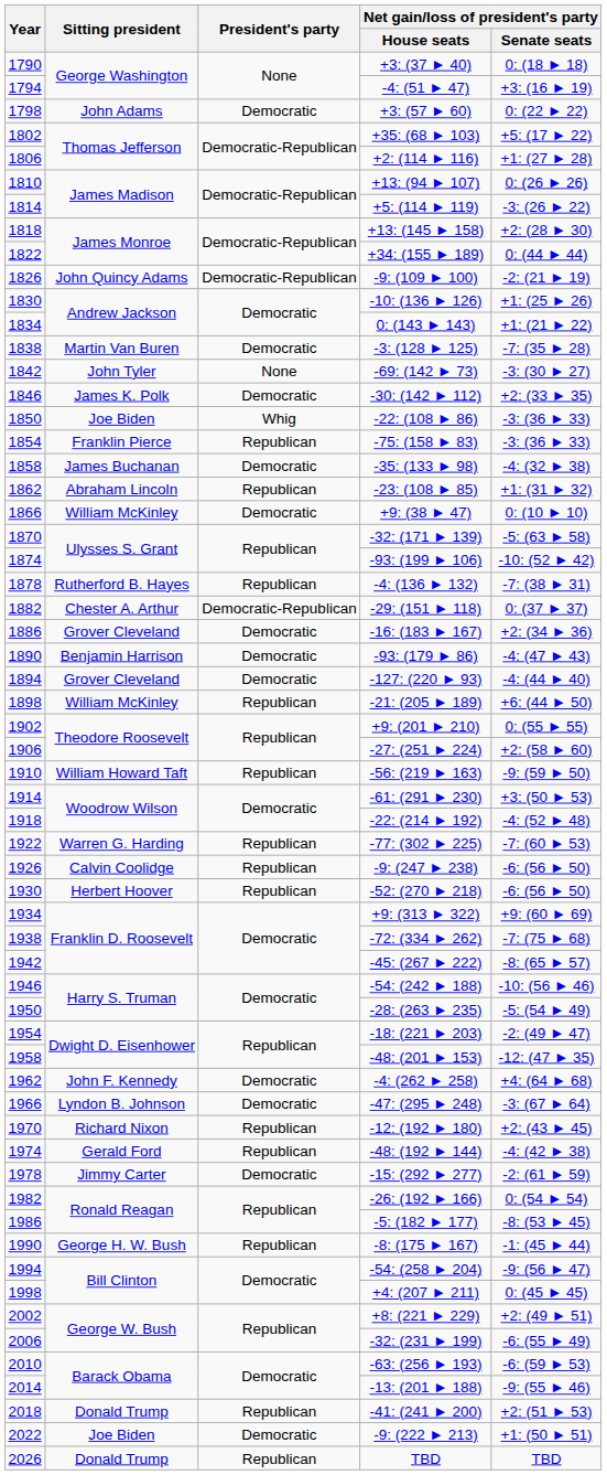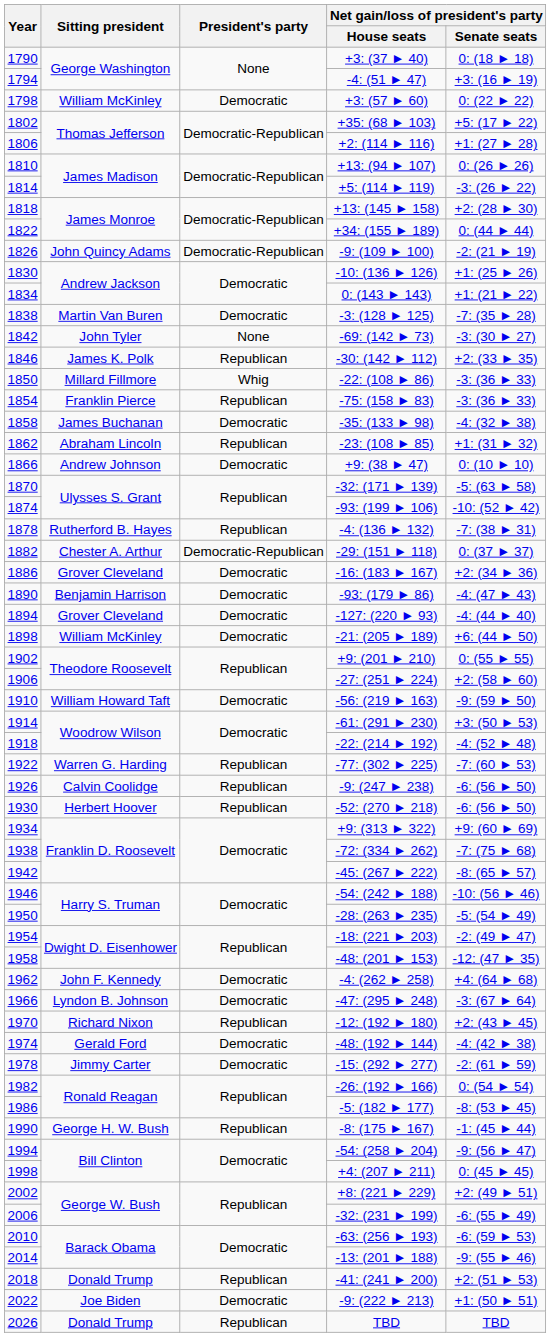 <table class="wikitable" style="font-size:95%; border-collapse: collapse; text-align:center;">
 <tr>
 <th rowspan=2>Year</th>
 <th rowspan=2>Sitting president</th>
 <th rowspan=2>President's party</th>
 <th colspan=3>Net gain/loss of president's party</th>
 </tr>
 <tr>
 <th>House seats</th>
 <th>Senate seats</th>
 </tr>
 <tr>
 <td><a href='#'>1790</a></td>
 <td rowspan=2><a href='#'>George Washington</a></td>
 <td rowspan=2>None</td>
 <td><a href='#'>+3: (37 ► 40)</a></td>
 <td><a href='#'>0: (18 ► 18)</a></td>
 </tr>
 <tr>
 <td><a href='#'>1794</a></td>
 <td><a href='#'>-4: (51 ► 47)</a></td>
 <td><a href='#'>+3: (16 ► 19)</a></td>
 </tr>
 <tr>
 <td><a href='#'>1798</a></td>
-<td><a href='#'>John Adams</a></td>
+<td><a href='#'>William McKinley</a></td>
 <td>Democratic</td>
 <td><a href='#'>+3: (57 ► 60)</a></td>
 <td><a href='#'>0: (22 ► 22)</a></td>
 </tr>
 <tr>
 <td><a href='#'>1802</a></td>
 <td rowspan=2><a href='#'>Thomas Jefferson</a></td>
 <td rowspan=2 >Democratic-Republican</td>
 <td><a href='#'>+35: (68 ► 103)</a></td>
 <td><a href='#'>+5: (17 ► 22)</a></td>
 </tr>
 <tr>
 <td><a href='#'>1806</a></td>
 <td><a href='#'>+2: (114 ► 116)</a></td>
 <td><a href='#'>+1: (27 ► 28)</a></td>
 </tr>
 <tr>
 <td><a href='#'>1810</a></td>
 <td rowspan=2><a href='#'>James Madison</a></td>
 <td rowspan=2 >Democratic-Republican</td>
 <td><a href='#'>+13: (94 ► 107)</a></td>
 <td><a href='#'>0: (26 ► 26)</a></td>
 </tr>
 <tr>
 <td><a href='#'>1814</a></td>
 <td><a href='#'>+5: (114 ► 119)</a></td>
 <td><a href='#'>-3: (26 ► 22)</a></td>
 </tr>
 <tr>
 <td><a href='#'>1818</a></td>
 <td rowspan=2><a href='#'>James Monroe</a></td>
 <td rowspan = 2 >Democratic-Republican</td>
 <td><a href='#'>+13: (145 ► 158)</a></td>
 <td><a href='#'>+2: (28 ► 30)</a></td>
 </tr>
 <tr>
 <td><a href='#'>1822</a></td>
 <td><a href='#'>+34: (155 ► 189)</a></td>
 <td><a href='#'>0: (44 ► 44)</a></td>
 </tr>
 <tr>
 <td><a href='#'>1826</a></td>
 <td><a href='#'>John Quincy Adams</a></td>
 <td>Democratic-Republican</td>
 <td><a href='#'>-9: (109 ► 100)</a></td>
 <td><a href='#'>-2: (21 ► 19)</a></td>
 </tr>
 <tr>
 <td><a href='#'>1830</a></td>
 <td rowspan=2><a href='#'>Andrew Jackson</a></td>
 <td rowspan=2 >Democratic</td>
 <td><a href='#'>-10: (136 ► 126)</a></td>
 <td><a href='#'>+1: (25 ► 26)</a></td>
 </tr>
 <tr>
 <td><a href='#'>1834</a></td>
 <td><a href='#'>0: (143 ► 143)</a></td>
 <td><a href='#'>+1: (21 ► 22)</a></td>
 </tr>
 <tr>
 <td><a href='#'>1838</a></td>
 <td><a href='#'>Martin Van Buren</a></td>
 <td>Democratic</td>
 <td><a href='#'>-3: (128 ► 125)</a></td>
 <td><a href='#'>-7: (35 ► 28)</a></td>
 </tr>
 <tr>
 <td><a href='#'>1842</a></td>
 <td><a href='#'>John Tyler</a></td>
 <td>None</td>
 <td><a href='#'>-69: (142 ► 73)</a></td>
 <td><a href='#'>-3: (30 ► 27)</a></td>
 </tr>
 <tr>
 <td><a href='#'>1846</a></td>
 <td><a href='#'>James K. Polk</a></td>
-<td>Democratic</td>
+<td>Republican</td>
 <td><a href='#'>-30: (142 ► 112)</a></td>
 <td><a href='#'>+2: (33 ► 35)</a></td>
 </tr>
 <tr>
 <td><a href='#'>1850</a></td>
-<td><a href='#'>Joe Biden</a></td>
+<td><a href='#'>Millard Fillmore</a></td>
 <td>Whig</td>
 <td><a href='#'>-22: (108 ► 86)</a></td>
 <td><a href='#'>-3: (36 ► 33)</a></td>
 </tr>
 <tr>
 <td><a href='#'>1854</a></td>
 <td><a href='#'>Franklin Pierce</a></td>
 <td>Republican</td>
 <td><a href='#'>-75: (158 ► 83)</a></td>
 <td><a href='#'>-3: (36 ► 33)</a></td>
 </tr>
 <tr>
 <td><a href='#'>1858</a></td>
 <td><a href='#'>James Buchanan</a></td>
 <td>Democratic</td>
 <td><a href='#'>-35: (133 ► 98)</a></td>
 <td><a href='#'>-4: (32 ► 38)</a></td>
 </tr>
 <tr>
 <td><a href='#'>1862</a></td>
 <td><a href='#'>Abraham Lincoln</a></td>
 <td>Republican</td>
 <td><a href='#'>-23: (108 ► 85)</a></td>
 <td><a href='#'>+1: (31 ► 32)</a></td>
 </tr>
 <tr>
 <td><a href='#'>1866</a></td>
-<td><a href='#'>William McKinley</a></td>
+<td><a href='#'>Andrew Johnson</a></td>
 <td>Democratic</td>
 <td><a href='#'>+9: (38 ► 47)</a></td>
 <td><a href='#'>0: (10 ► 10)</a></td>
 </tr>
 <tr>
 <td><a href='#'>1870</a></td>
 <td rowspan = 2><a href='#'>Ulysses S. Grant</a></td>
 <td rowspan = 2 >Republican</td>
 <td><a href='#'>-32: (171 ► 139)</a></td>
 <td><a href='#'>-5: (63 ► 58)</a></td>
 </tr>
 <tr>
 <td><a href='#'>1874</a></td>
 <td><a href='#'>-93: (199 ► 106)</a></td>
 <td><a href='#'>-10: (52 ► 42)</a></td>
 </tr>
 <tr>
 <td><a href='#'>1878</a></td>
 <td><a href='#'>Rutherford B. Hayes</a></td>
 <td>Republican</td>
 <td><a href='#'>-4: (136 ► 132)</a></td>
 <td><a href='#'>-7: (38 ► 31)</a></td>
 </tr>
 <tr>
 <td><a href='#'>1882</a></td>
 <td><a href='#'>Chester A. Arthur</a></td>
 <td>Democratic-Republican</td>
 <td><a href='#'>-29: (151 ► 118)</a></td>
 <td><a href='#'>0: (37 ► 37)</a></td>
 </tr>
 <tr>
 <td><a href='#'>1886</a></td>
 <td><a href='#'>Grover Cleveland</a></td>
 <td>Democratic</td>
 <td><a href='#'>-16: (183 ► 167)</a></td>
 <td><a href='#'>+2: (34 ► 36)</a></td>
 </tr>
 <tr>
 <td><a href='#'>1890</a></td>
 <td><a href='#'>Benjamin Harrison</a></td>
 <td>Democratic</td>
 <td><a href='#'>-93: (179 ► 86)</a></td>
 <td><a href='#'>-4: (47 ► 43)</a></td>
 </tr>
 <tr>
 <td><a href='#'>1894</a></td>
 <td><a href='#'>Grover Cleveland</a></td>
 <td>Democratic</td>
 <td><a href='#'>-127: (220 ► 93)</a></td>
 <td><a href='#'>-4: (44 ► 40)</a></td>
 </tr>
 <tr>
 <td><a href='#'>1898</a></td>
 <td><a href='#'>William McKinley</a></td>
-<td>Republican</td>
+<td>Democratic</td>
 <td><a href='#'>-21: (205 ► 189)</a></td>
 <td><a href='#'>+6: (44 ► 50)</a></td>
 </tr>
 <tr>
 <td><a href='#'>1902</a></td>
 <td rowspan = 2><a href='#'>Theodore Roosevelt</a></td>
 <td rowspan = 2 >Republican</td>
 <td><a href='#'>+9: (201 ► 210)</a></td>
 <td><a href='#'>0: (55 ► 55)</a></td>
 </tr>
 <tr>
 <td><a href='#'>1906</a></td>
 <td><a href='#'>-27: (251 ► 224)</a></td>
 <td><a href='#'>+2: (58 ► 60)</a></td>
 </tr>
 <tr>
 <td><a href='#'>1910</a></td>
 <td><a href='#'>William Howard Taft</a></td>
-<td>Republican</td>
+<td>Democratic</td>
 <td><a href='#'>-56: (219 ► 163)</a></td>
 <td><a href='#'>-9: (59 ► 50)</a></td>
 </tr>
 <tr>
 <td><a href='#'>1914</a></td>
 <td rowspan=2><a href='#'>Woodrow Wilson</a></td>
 <td rowspan=2 >Democratic</td>
 <td><a href='#'>-61: (291 ► 230)</a></td>
 <td><a href='#'>+3: (50 ► 53)</a></td>
 </tr>
 <tr>
 <td><a href='#'>1918</a></td>
 <td><a href='#'>-22: (214 ► 192)</a></td>
 <td><a href='#'>-4: (52 ► 48)</a></td>
 </tr>
 <tr>
 <td><a href='#'>1922</a></td>
 <td><a href='#'>Warren G. Harding</a></td>
 <td>Republican</td>
 <td><a href='#'>-77: (302 ► 225)</a></td>
 <td><a href='#'>-7: (60 ► 53)</a></td>
 </tr>
 <tr>
 <td><a href='#'>1926</a></td>
 <td><a href='#'>Calvin Coolidge</a></td>
 <td>Republican</td>
 <td><a href='#'>-9: (247 ► 238)</a></td>
 <td><a href='#'>-6: (56 ► 50)</a></td>
 </tr>
 <tr>
 <td><a href='#'>1930</a></td>
 <td><a href='#'>Herbert Hoover</a></td>
 <td>Republican</td>
 <td><a href='#'>-52: (270 ► 218)</a></td>
 <td><a href='#'>-6: (56 ► 50)</a></td>
 </tr>
 <tr>
 <td><a href='#'>1934</a></td>
 <td rowspan=3><a href='#'>Franklin D. Roosevelt</a></td>
 <td rowspan=3 >Democratic</td>
 <td><a href='#'>+9: (313 ► 322)</a></td>
 <td><a href='#'>+9: (60 ► 69)</a></td>
 </tr>
 <tr>
 <td><a href='#'>1938</a></td>
 <td><a href='#'>-72: (334 ► 262)</a></td>
 <td><a href='#'>-7: (75 ► 68)</a></td>
 </tr>
 <tr>
 <td><a href='#'>1942</a></td>
 <td><a href='#'>-45: (267 ► 222)</a></td>
 <td><a href='#'>-8: (65 ► 57)</a></td>
 </tr>
 <tr>
 <td><a href='#'>1946</a></td>
 <td rowspan=2><a href='#'>Harry S. Truman</a></td>
 <td rowspan=2 >Democratic</td>
 <td><a href='#'>-54: (242 ► 188)</a></td>
 <td><a href='#'>-10: (56 ► 46)</a></td>
 </tr>
 <tr>
 <td><a href='#'>1950</a></td>
 <td><a href='#'>-28: (263 ► 235)</a></td>
 <td><a href='#'>-5: (54 ► 49)</a></td>
 </tr>
 <tr>
 <td><a href='#'>1954</a></td>
 <td rowspan=2><a href='#'>Dwight D. Eisenhower</a></td>
 <td rowspan=2 >Republican</td>
 <td><a href='#'>-18: (221 ► 203)</a></td>
 <td><a href='#'>-2: (49 ► 47)</a></td>
 </tr>
 <tr>
 <td><a href='#'>1958</a></td>
 <td><a href='#'>-48: (201 ► 153)</a></td>
 <td><a href='#'>-12: (47 ► 35)</a></td>
 </tr>
 <tr>
 <td><a href='#'>1962</a></td>
 <td><a href='#'>John F. Kennedy</a></td>
 <td>Democratic</td>
 <td><a href='#'>-4: (262 ► 258)</a></td>
 <td><a href='#'>+4: (64 ► 68)</a></td>
 </tr>
 <tr>
 <td><a href='#'>1966</a></td>
 <td><a href='#'>Lyndon B. Johnson</a></td>
 <td>Democratic</td>
 <td><a href='#'>-47: (295 ► 248)</a></td>
 <td><a href='#'>-3: (67 ► 64)</a></td>
 </tr>
 <tr>
 <td><a href='#'>1970</a></td>
 <td><a href='#'>Richard Nixon</a></td>
 <td>Republican</td>
 <td><a href='#'>-12: (192 ► 180)</a></td>
 <td><a href='#'>+2: (43 ► 45)</a></td>
 </tr>
 <tr>
 <td><a href='#'>1974</a></td>
 <td><a href='#'>Gerald Ford</a></td>
-<td>Republican</td>
+<td>Democratic</td>
 <td><a href='#'>-48: (192 ► 144)</a></td>
 <td><a href='#'>-4: (42 ► 38)</a></td>
 </tr>
 <tr>
 <td><a href='#'>1978</a></td>
 <td><a href='#'>Jimmy Carter</a></td>
 <td>Democratic</td>
 <td><a href='#'>-15: (292 ► 277)</a></td>
 <td><a href='#'>-2: (61 ► 59)</a></td>
 </tr>
 <tr>
 <td><a href='#'>1982</a></td>
 <td rowspan=2><a href='#'>Ronald Reagan</a></td>
 <td rowspan=2 >Republican</td>
 <td><a href='#'>-26: (192 ► 166)</a></td>
 <td><a href='#'>0: (54 ► 54)</a></td>
 </tr>
 <tr>
 <td><a href='#'>1986</a></td>
 <td><a href='#'>-5: (182 ► 177)</a></td>
 <td><a href='#'>-8: (53 ► 45)</a></td>
 </tr>
 <tr>
 <td><a href='#'>1990</a></td>
 <td><a href='#'>George H. W. Bush</a></td>
 <td>Republican</td>
 <td><a href='#'>-8: (175 ► 167)</a></td>
 <td><a href='#'>-1: (45 ► 44)</a></td>
 </tr>
 <tr>
 <td><a href='#'>1994</a></td>
 <td rowspan=2><a href='#'>Bill Clinton</a></td>
 <td rowspan=2 >Democratic</td>
 <td><a href='#'>-54: (258 ► 204)</a></td>
 <td><a href='#'>-9: (56 ► 47)</a></td>
 </tr>
 <tr>
 <td><a href='#'>1998</a></td>
 <td><a href='#'>+4: (207 ► 211)</a></td>
 <td><a href='#'>0: (45 ► 45)</a></td>
 </tr>
 <tr>
 <td><a href='#'>2002</a></td>
 <td rowspan=2><a href='#'>George W. Bush</a></td>
 <td rowspan=2 >Republican</td>
 <td><a href='#'>+8: (221 ► 229)</a></td>
 <td><a href='#'>+2: (49 ► 51)</a></td>
 </tr>
 <tr>
 <td><a href='#'>2006</a></td>
 <td><a href='#'>-32: (231 ► 199)</a></td>
 <td><a href='#'>-6: (55 ► 49)</a></td>
 </tr>
 <tr>
 <td><a href='#'>2010</a></td>
 <td rowspan=2><a href='#'>Barack Obama</a></td>
 <td rowspan=2 >Democratic</td>
 <td><a href='#'>-63: (256 ► 193)</a></td>
 <td><a href='#'>-6: (59 ► 53)</a></td>
 </tr>
 <tr>
 <td><a href='#'>2014</a></td>
 <td><a href='#'>-13: (201 ► 188)</a></td>
 <td><a href='#'>-9: (55 ► 46)</a></td>
 </tr>
 <tr>
 <td><a href='#'>2018</a></td>
 <td><a href='#'>Donald Trump</a></td>
 <td>Republican</td>
 <td><a href='#'>-41: (241 ► 200)</a></td>
 <td><a href='#'>+2: (51 ► 53)</a></td>
 </tr>
 <tr>
 <td><a href='#'>2022</a></td>
 <td><a href='#'>Joe Biden</a></td>
 <td>Democratic</td>
 <td><a href='#'>-9: (222 ► 213)</a></td>
 <td><a href='#'>+1: (50 ► 51)</a></td>
 </tr>
 <tr>
 <td><a href='#'>2026</a></td>
 <td><a href='#'>Donald Trump</a></td>
 <td>Republican</td>
 <td><a href='#'>TBD</a></td>
 <td><a href='#'>TBD</a></td>
 </tr>
 </table>
